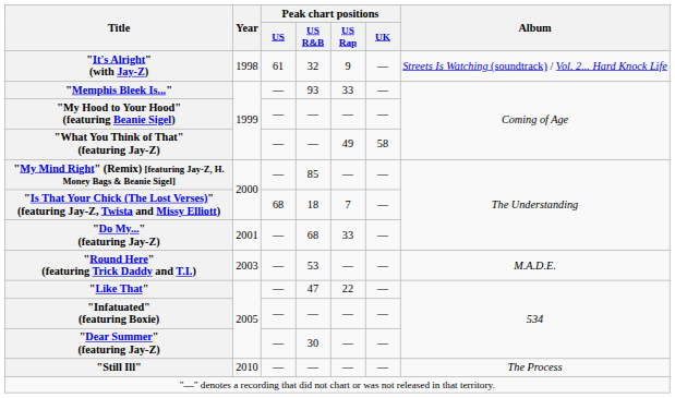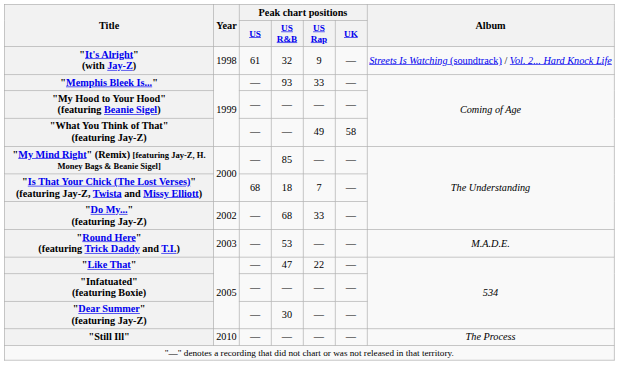 <table class="wikitable plainrowheaders" style="text-align:center;">
 <tr>
 <th scope="col" rowspan="2" style="width:20em;">Title</th>
 <th scope="col" rowspan="2">Year</th>
 <th scope="col" colspan="4">Peak chart positions</th>
 <th scope="col" rowspan="2">Album</th>
 </tr>
 <tr>
 <th style="width:3em;font-size:90%;"><a href='#'>US</a><br></th>
 <th style="width:3em;font-size:90%;"><a href='#'>US R&B</a><br></th>
 <th style="width:3em;font-size:90%;"><a href='#'>US Rap</a><br></th>
 <th style="width:3em;font-size:90%;"><a href='#'>UK</a><br></th>
 </tr>
 <tr>
 <th scope="row">"<a href='#'>It's Alright</a>"<br><span>(with <a href='#'>Jay-Z</a>)</span></th>
 <td>1998</td>
 <td>61</td>
 <td>32</td>
 <td>9</td>
 <td>—</td>
 <td><a href='#'><em>Streets Is Watching</em> (soundtrack)</a> / <em><a href='#'>Vol. 2... Hard Knock Life</a></em></td>
 </tr>
 <tr>
 <th scope="row">"<a href='#'>Memphis Bleek Is...</a>"</th>
 <td rowspan="3">1999</td>
 <td>—</td>
 <td>93</td>
 <td>33</td>
 <td>—</td>
 <td rowspan="3"><em>Coming of Age</em></td>
 </tr>
 <tr>
 <th scope="row">"My Hood to Your Hood"<br><span>(featuring <a href='#'>Beanie Sigel</a>)</span></th>
 <td>—</td>
 <td>—</td>
 <td>—</td>
 <td>—</td>
 </tr>
 <tr>
 <th scope="row">"What You Think of That"<br><span>(featuring Jay-Z)</span></th>
 <td>—</td>
 <td>—</td>
 <td>49</td>
 <td>58</td>
 </tr>
 <tr>
 <th scope="row">"<a href='#'>My Mind Right</a>" (Remix) <small>[featuring Jay-Z, H. Money Bags & Beanie Sigel]</small></th>
 <td rowspan="2">2000</td>
 <td>—</td>
 <td>85</td>
 <td>—</td>
 <td>—</td>
 <td rowspan="3"><em>The Understanding</em></td>
 </tr>
 <tr>
 <th scope="row">"<a href='#'>Is That Your Chick (The Lost Verses)</a>"<br><span>(featuring Jay-Z, <a href='#'>Twista</a> and <a href='#'>Missy Elliott</a>)</span></th>
 <td>68</td>
 <td>18</td>
 <td>7</td>
 <td>—</td>
 </tr>
 <tr>
 <th scope="row">"<a href='#'>Do My...</a>"<br><span>(featuring Jay-Z)</span></th>
-<td>2001</td>
+<td>2002</td>
 <td>—</td>
 <td>68</td>
 <td>33</td>
 <td>—</td>
 </tr>
 <tr>
 <th scope="row">"<a href='#'>Round Here</a>"<br><span>(featuring <a href='#'>Trick Daddy</a> and <a href='#'>T.I.</a>)</span></th>
 <td>2003</td>
 <td>—</td>
 <td>53</td>
 <td>—</td>
 <td>—</td>
 <td rowspan="1"><em>M.A.D.E.</em></td>
 </tr>
 <tr>
 <th scope="row">"<a href='#'>Like That</a>"</th>
 <td rowspan="3">2005</td>
 <td>—</td>
 <td>47</td>
 <td>22</td>
 <td>—</td>
 <td rowspan="3"><em>534</em></td>
 </tr>
 <tr>
 <th scope="row">"Infatuated"<br><span>(featuring Boxie)</span></th>
 <td>—</td>
 <td>—</td>
 <td>—</td>
 <td>—</td>
 </tr>
 <tr>
 <th scope="row">"<a href='#'>Dear Summer</a>"<br><span>(featuring Jay-Z)</span></th>
 <td>—</td>
 <td>30</td>
 <td>—</td>
 <td>—</td>
 </tr>
 <tr>
 <th scope="row">"Still Ill"</th>
 <td>2010</td>
 <td>—</td>
 <td>—</td>
 <td>—</td>
 <td>—</td>
 <td><em>The Process</em></td>
 </tr>
 <tr>
 <td colspan="14" style="font-size:90%">"—" denotes a recording that did not chart or was not released in that territory.</td>
 </tr>
 </table>
